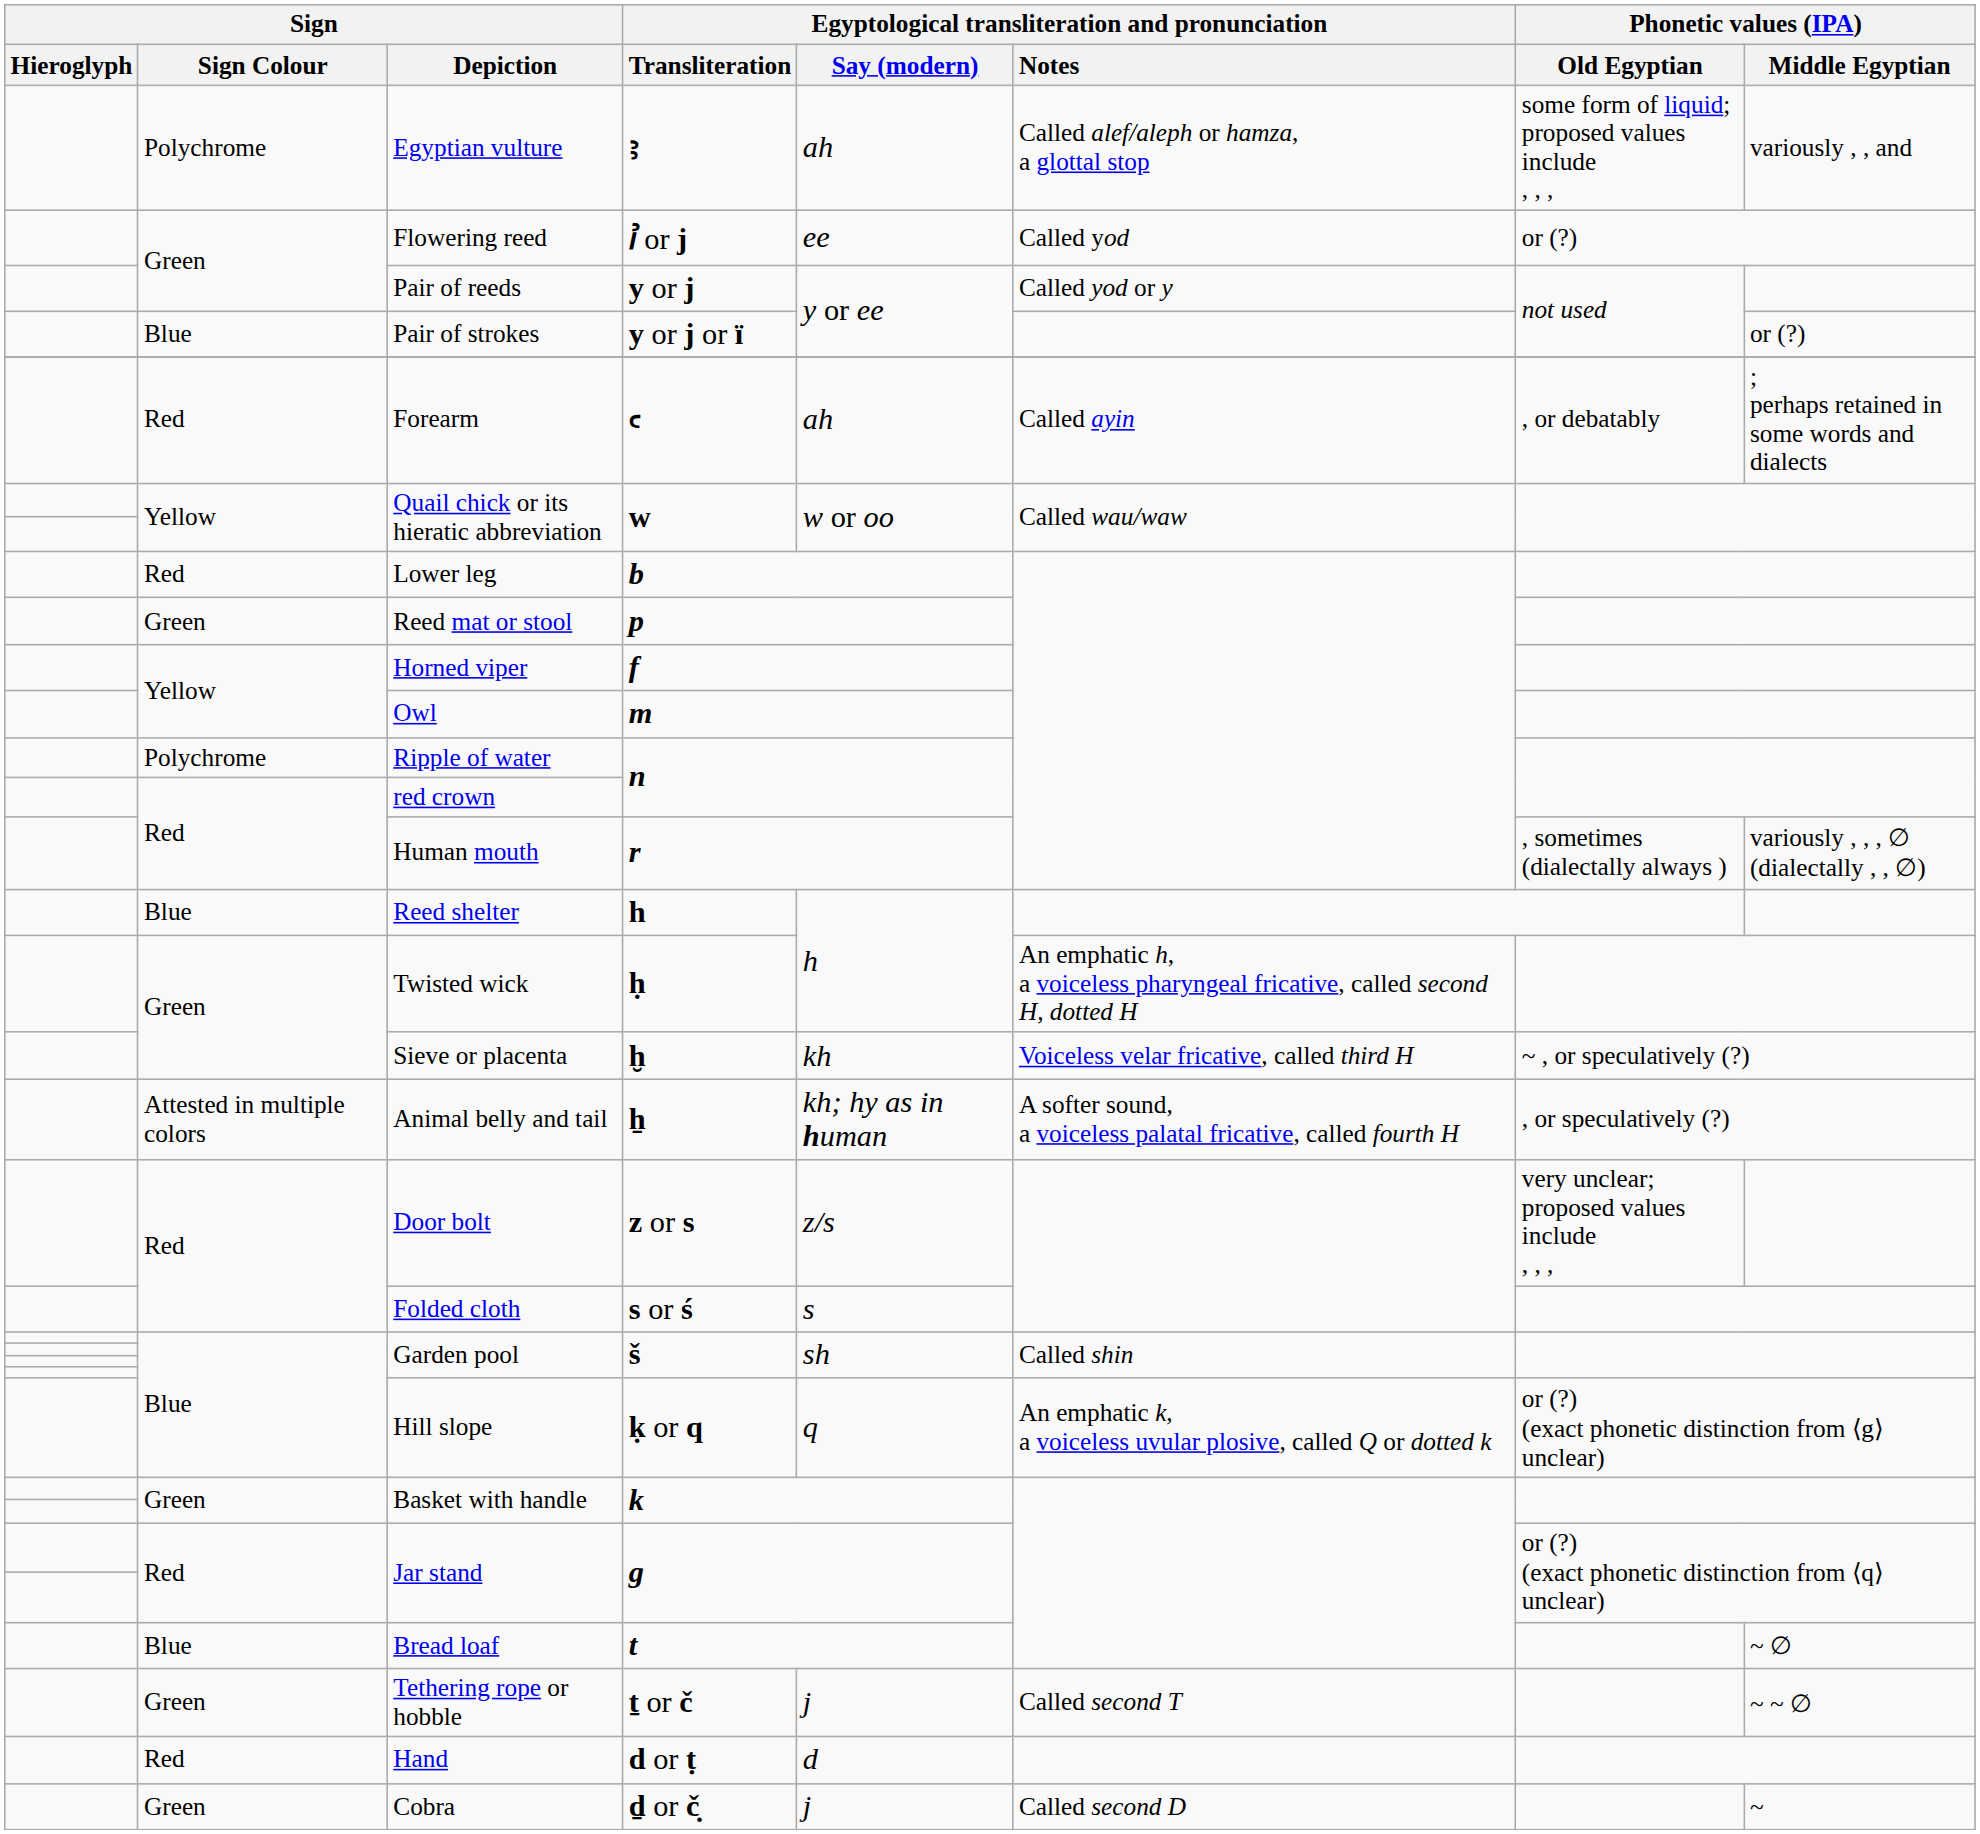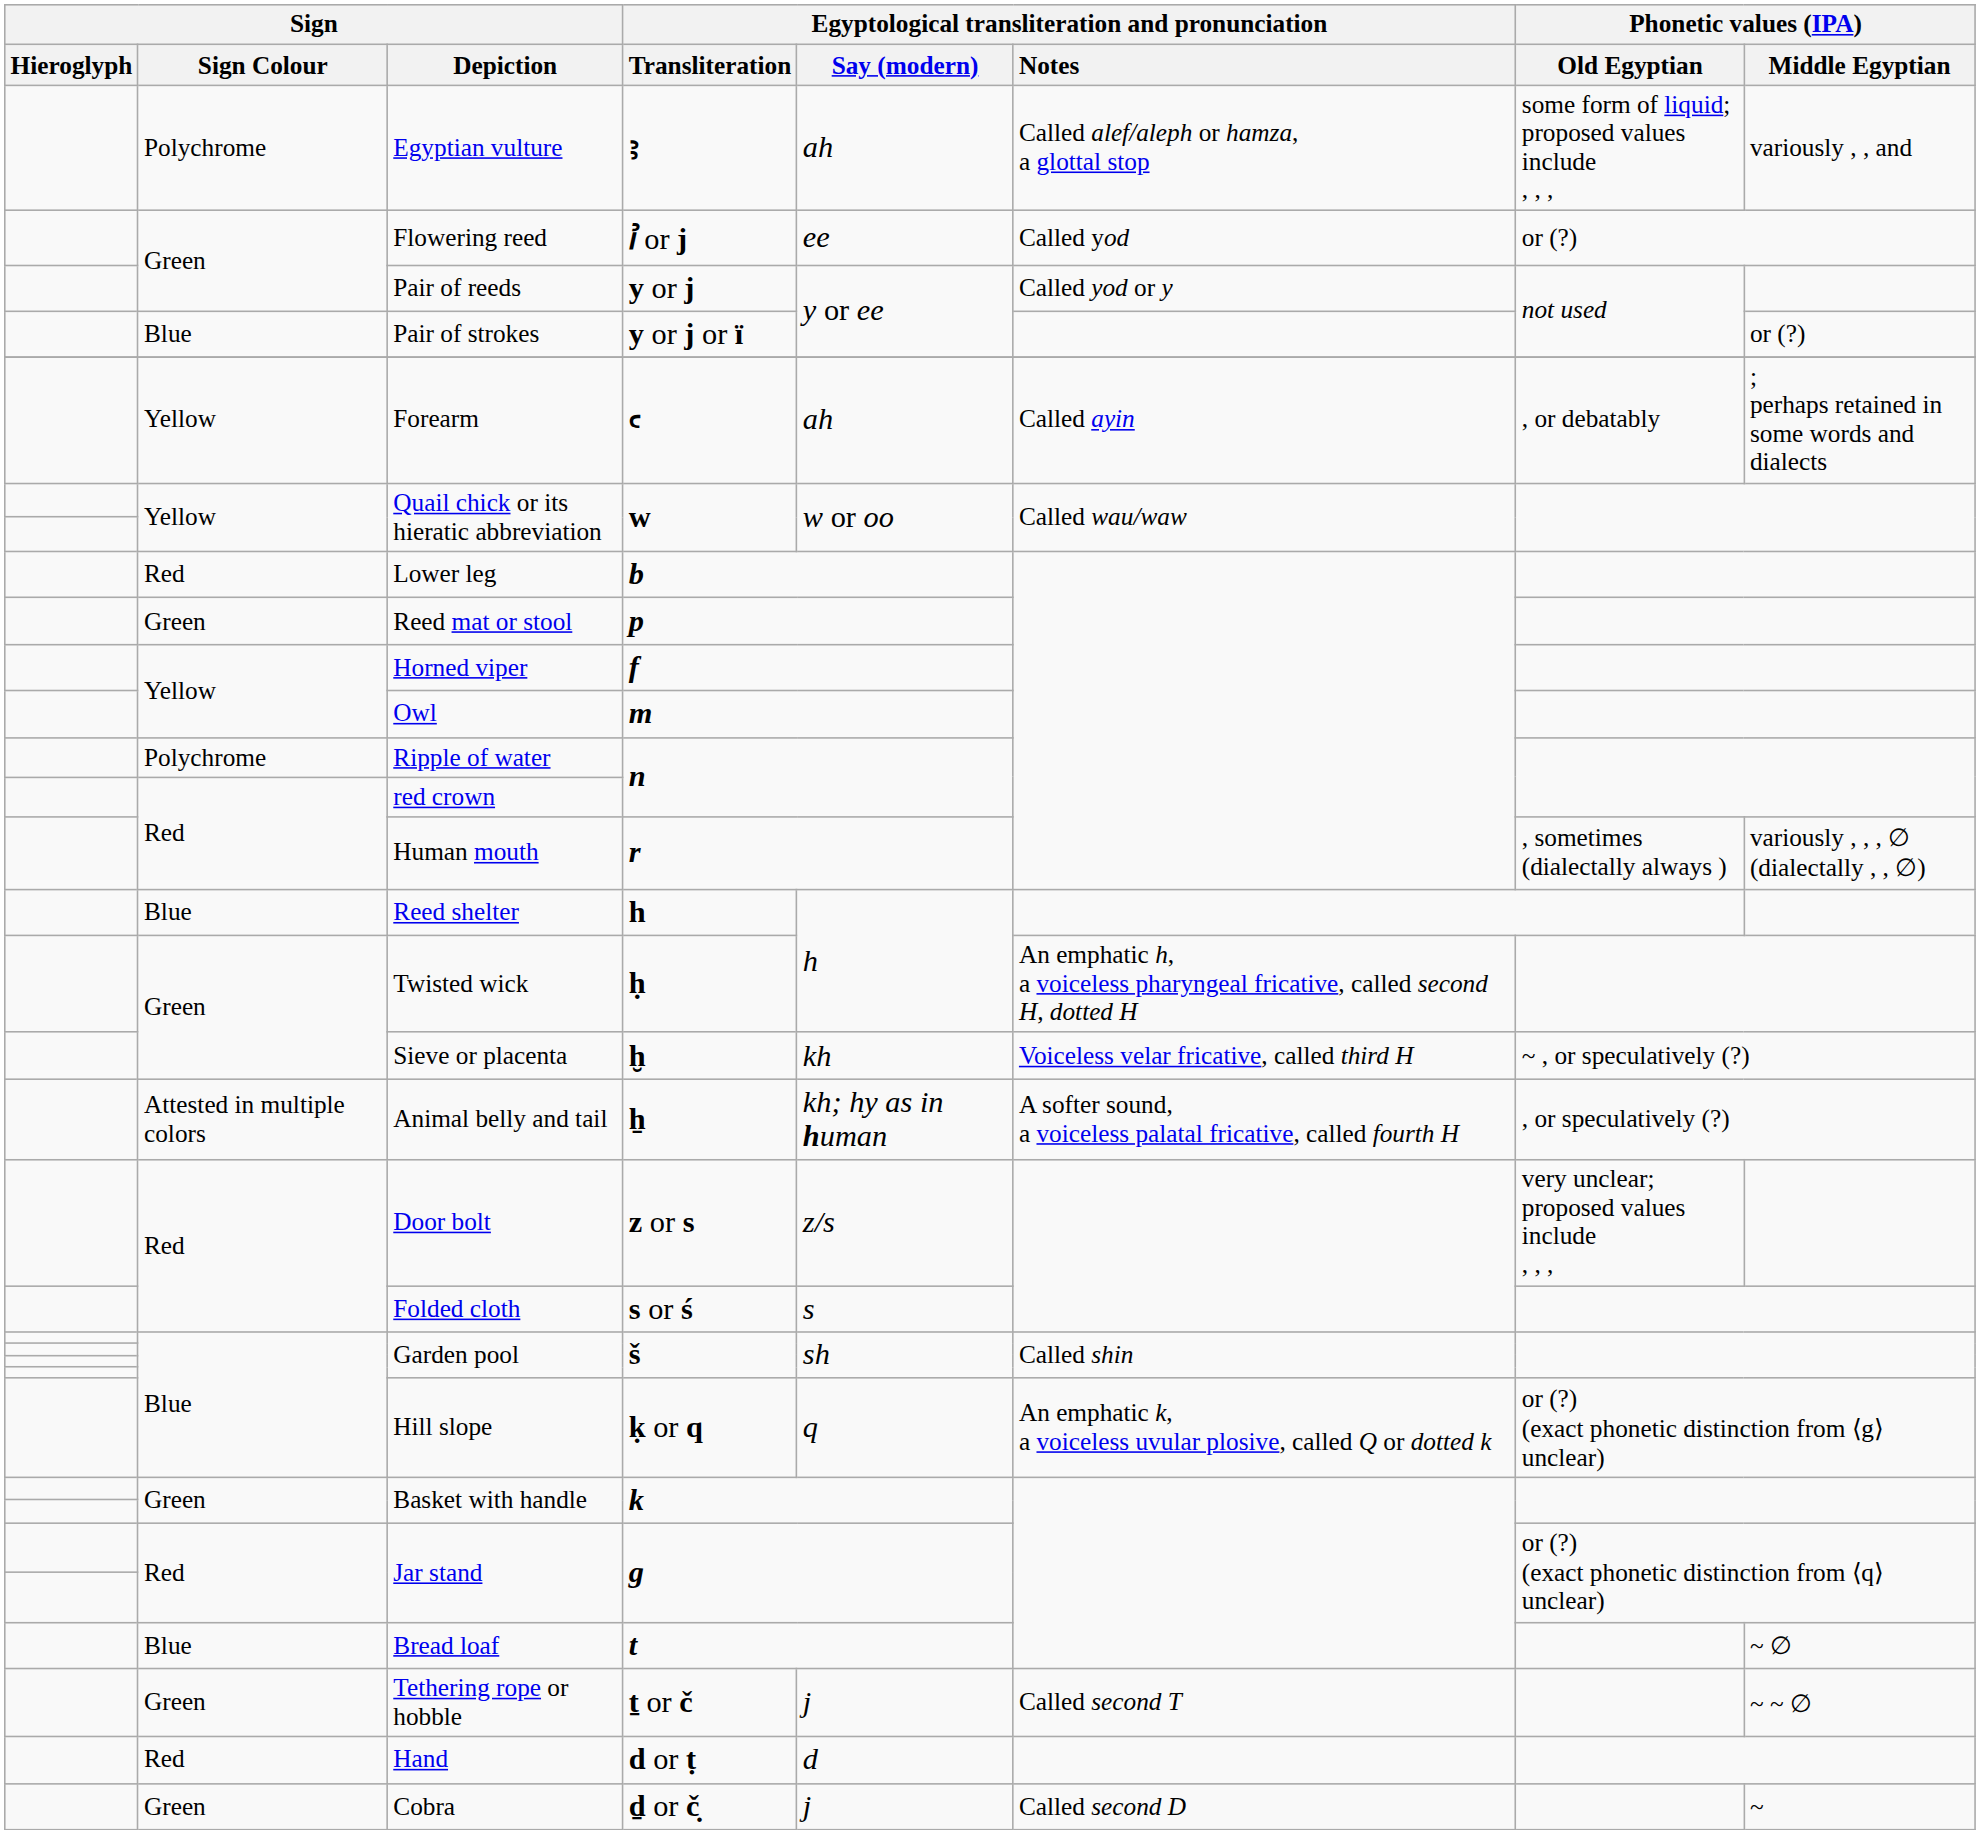 <table class="wikitable sortable">
 <tr style="vertical-align:top; padding:0;">
 <th colspan="3">Sign</th>
 <th colspan="3">Egyptological transliteration and pronunciation</th>
 <th colspan="2">Phonetic values (<a href='#'>IPA</a>)</th>
 </tr>
 <tr style="vertical-align:top; padding:0;">
 <th>Hieroglyph</th>
 <th>Sign Colour</th>
 <th>Depiction</th>
 <th>Transliteration</th>
 <th><a href='#'>Say (modern)</a></th>
 <th style="text-align:left;">Notes</th>
 <th>Old Egyptian</th>
 <th>Middle Egyptian</th>
 </tr>
 <tr>
 <td style="text-align:center"></td>
 <td>Polychrome</td>
 <td><a href='#'>Egyptian vulture</a></td>
 <td><big><strong>ꜣ</strong></big></td>
 <td><big><em>ah</em></big></td>
 <td style="text-align:left;">Called <em>alef/aleph</em> or <em>hamza</em>,<br>a <a href='#'>glottal stop</a></td>
 <td>some form of <a href='#'>liquid</a>;<br>proposed values include<br>, , , </td>
 <td>variously , , and </td>
 </tr>
 <tr>
 <td style="text-align:center"></td>
 <td Rowspan="2">Green</td>
 <td>Flowering reed</td>
 <td><big><strong>ꞽ</strong> or <strong>j</strong></big></td>
 <td><big><em>ee</em></big></td>
 <td style="text-align:left;">Called y<em>od</em></td>
 <td colspan="2"> or  (?)</td>
 </tr>
 <tr>
 <td style="text-align:center"></td>
 <td>Pair of reeds</td>
 <td><big><strong>y</strong> or <strong>j</strong></big></td>
 <td Rowspan="2"><big><em>y</em> or <em>ee</em></big></td>
 <td style="text-align:left;">Called <em>yod</em> or <em>y</em></td>
 <td Rowspan="2"><em>not used</em></td>
 <td></td>
 </tr>
 <tr>
 <td style="text-align:center"></td>
 <td>Blue</td>
 <td>Pair of strokes</td>
 <td><big><strong>y</strong> or <strong>j</strong> or <strong>ï</strong></big></td>
 <td></td>
 <td> or  (?)</td>
 </tr>
 <tr>
 </tr>
 <tr>
 <td style="text-align:center"></td>
-<td>Red</td>
+<td>Yellow</td>
 <td>Forearm</td>
 <td><big><strong>ꜥ</strong></big></td>
 <td><big><em>ah</em></big></td>
 <td style="text-align:left;">Called <em><a href='#'>ayin</a></em></td>
 <td>, or debatably </td>
 <td>;<br> perhaps retained in<br>some words and dialects</td>
 </tr>
 <tr>
 <td style="text-align:center"></td>
 <td Rowspan="2">Yellow</td>
 <td Rowspan="2"><a href='#'>Quail chick</a> or its<br>hieratic abbreviation</td>
 <td Rowspan="2"><big><strong>w</strong></big></td>
 <td Rowspan="2"><big><em>w</em> or <em>oo</em></big></td>
 <td Rowspan="2"/style="text-align:left;">Called <em>wau/waw</em><br></td>
 <td Rowspan="2"/ Colspan="2"></td>
 </tr>
 <tr>
 <td style="text-align:center"></td>
 </tr>
 <tr>
 <td style="text-align:center"></td>
 <td>Red</td>
 <td>Lower leg</td>
 <td colspan="2"><big><strong><em>b</em></strong></big></td>
 <td Rowspan="7"/ style="text-align:left;"> </td>
 <td Colspan="2"></td>
 </tr>
 <tr>
 <td style="text-align:center"></td>
 <td>Green</td>
 <td>Reed <a href='#'>mat or stool</a></td>
 <td colspan="2"><big><strong><em>p</em></strong></big></td>
 <td Colspan="2"></td>
 </tr>
 <tr>
 <td style="text-align:center"></td>
 <td Rowspan="2">Yellow</td>
 <td><a href='#'>Horned viper</a></td>
 <td colspan="2"><big><strong><em>f</em></strong></big></td>
 <td Colspan="2"></td>
 </tr>
 <tr>
 <td style="text-align:center"></td>
 <td><a href='#'>Owl</a></td>
 <td colspan="2"><big><strong><em>m</em></strong></big></td>
 <td Colspan="2"></td>
 </tr>
 <tr>
 <td style="text-align:center"></td>
 <td>Polychrome</td>
 <td><a href='#'>Ripple of water</a></td>
 <td colspan="2"/ rowspan="2"><big><strong><em>n</em></strong></big></td>
 <td Colspan="2"/ rowspan="2"></td>
 </tr>
 <tr>
 <td style="text-align:center"></td>
 <td rowspan="2">Red</td>
 <td><a href='#'>red crown</a></td>
 </tr>
 <tr>
 <td style="text-align:center"></td>
 <td>Human <a href='#'>mouth</a></td>
 <td colspan="2"><big><strong><em>r</em></strong></big></td>
 <td>, sometimes <br>(dialectally always )</td>
 <td>variously , , , ∅<br>(dialectally , , ∅)</td>
 </tr>
 <tr>
 <td style="text-align:center"></td>
 <td>Blue</td>
 <td><a href='#'>Reed shelter</a></td>
 <td><big><strong>h</strong></big></td>
 <td Rowspan="2"><big><em>h</em></big></td>
 <td Colspan="2"></td>
 </tr>
 <tr>
 <td style="text-align:center"></td>
 <td Rowspan="2">Green</td>
 <td>Twisted wick</td>
 <td><big><strong>ḥ</strong></big></td>
 <td style="text-align:left;">An emphatic <em>h</em>,<br>a <a href='#'>voiceless pharyngeal fricative</a>, called <em>second H, dotted H</em></td>
 <td Colspan="2"></td>
 </tr>
 <tr>
 <td style="text-align:center"></td>
 <td>Sieve or placenta</td>
 <td><big><strong>ḫ</strong></big></td>
 <td><em><big>kh</big></em></td>
 <td style="text-align:left;"><a href='#'>Voiceless velar fricative</a>, called <em>third H</em></td>
 <td Colspan="2"> ~ , or speculatively (?)</td>
 </tr>
 <tr>
 <td style="text-align:center"></td>
 <td>Attested in multiple colors</td>
 <td>Animal belly and tail</td>
 <td><big><strong>ẖ</strong></big></td>
 <td><em><big>kh; hy as in <strong>h</strong>uman</big></em></td>
 <td style="text-align:left;">A softer sound,<br>a <a href='#'>voiceless palatal fricative</a>, called <em>fourth H</em></td>
 <td Colspan="2">, or speculatively (?)</td>
 </tr>
 <tr>
 <td style="text-align:center"></td>
 <td Rowspan="2">Red</td>
 <td><a href='#'>Door bolt</a></td>
 <td><big><strong>z</strong> or <strong>s</strong></big></td>
 <td><em><big>z/s</big></em></td>
 <td Rowspan="2"></td>
 <td>very unclear;<br>proposed values include<br>, , , </td>
 <td></td>
 </tr>
 <tr>
 <td style="text-align:center"></td>
 <td><a href='#'>Folded cloth</a></td>
 <td><big><strong>s</strong> or <strong>ś</strong></big></td>
 <td><em><big>s</big></em></td>
 <td colspan="2"></td>
 </tr>
 <tr>
 <td style="text-align:center"></td>
 <td Rowspan="5">Blue</td>
 <td Rowspan="4">Garden pool</td>
 <td Rowspan="4"><big><strong>š</strong></big></td>
 <td Rowspan="4"><big><em>sh</em></big></td>
 <td Rowspan="4"/ style="text-align:left;">Called <em>shin</em></td>
 <td Rowspan="4"/ Colspan="2"></td>
 </tr>
 <tr>
 <td style="text-align:center"></td>
 </tr>
 <tr>
 <td style="text-align:center"></td>
 </tr>
 <tr>
 <td style="text-align:center"></td>
 </tr>
 <tr>
 <td style="text-align:center"></td>
 <td>Hill slope</td>
 <td><big><strong>ḳ</strong> or <strong>q</strong></big></td>
 <td><em><big>q</big></em></td>
 <td style="text-align:left;">An emphatic <em>k</em>,<br>a <a href='#'>voiceless uvular plosive</a>, called <em>Q</em> or <em>dotted k</em></td>
 <td Colspan="2"> or (?)<br>(exact phonetic distinction from ⟨g⟩ unclear)</td>
 </tr>
 <tr>
 <td style="text-align:center"></td>
 <td Rowspan="2">Green</td>
 <td Rowspan="2">Basket with handle</td>
 <td colspan="2"/ Rowspan="2"><big><strong><em>k</em></strong></big></td>
 <td Rowspan="5"/ style="text-align:left;"> </td>
 <td Rowspan="2"/ Colspan="2"></td>
 </tr>
 <tr>
 <td style="text-align:center"></td>
 </tr>
 <tr>
 <td style="text-align:center"></td>
 <td Rowspan="2">Red</td>
 <td Rowspan="2"><a href='#'>Jar stand</a></td>
 <td colspan="2"/ Rowspan="2"><big><strong><em>g</em></strong></big></td>
 <td Rowspan="2"/ Colspan="2"> or (?)<br>(exact phonetic distinction from ⟨q⟩ unclear)</td>
 </tr>
 <tr>
 <td style="text-align:center"></td>
 </tr>
 <tr>
 <td style="text-align:center"></td>
 <td>Blue</td>
 <td><a href='#'>Bread loaf</a></td>
 <td colspan="2"><big><strong><em>t</em></strong></big></td>
 <td></td>
 <td> ~ ∅</td>
 </tr>
 <tr>
 <td style="text-align:center"></td>
 <td>Green</td>
 <td><a href='#'>Tethering rope</a> or hobble</td>
 <td><big><strong>ṯ</strong> or <strong>č</strong></big></td>
 <td><big><em>j</em></big></td>
 <td style="text-align:left;">Called <em>second T</em></td>
 <td></td>
 <td> ~  ~ ∅</td>
 </tr>
 <tr>
 <td style="text-align:center"></td>
 <td>Red</td>
 <td><a href='#'>Hand</a></td>
 <td><big><strong>d</strong> or <strong>ṭ</strong></big></td>
 <td><big><em>d</em></big></td>
 <td style="text-align:left;"> </td>
 <td Colspan="2"></td>
 </tr>
 <tr>
 <td style="text-align:center"></td>
 <td>Green</td>
 <td>Cobra</td>
 <td><big><strong>ḏ</strong> or <strong>č̣</strong></big></td>
 <td><big><em>j</em></big></td>
 <td style="text-align:left;">Called <em>second D</em></td>
 <td></td>
 <td> ~ </td>
 </tr>
 </table>
